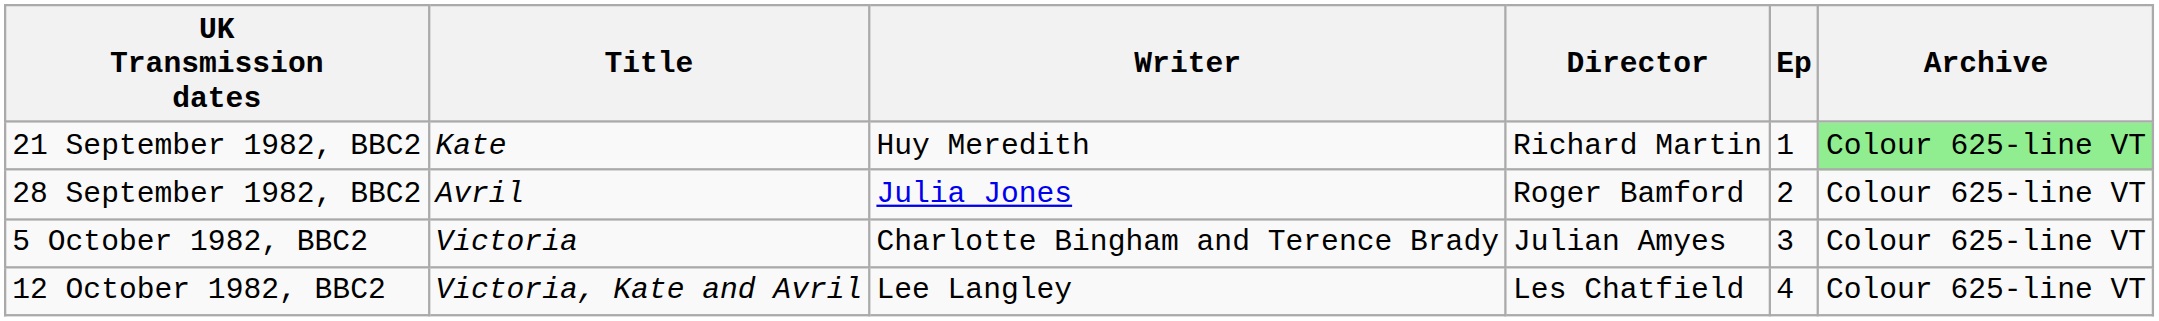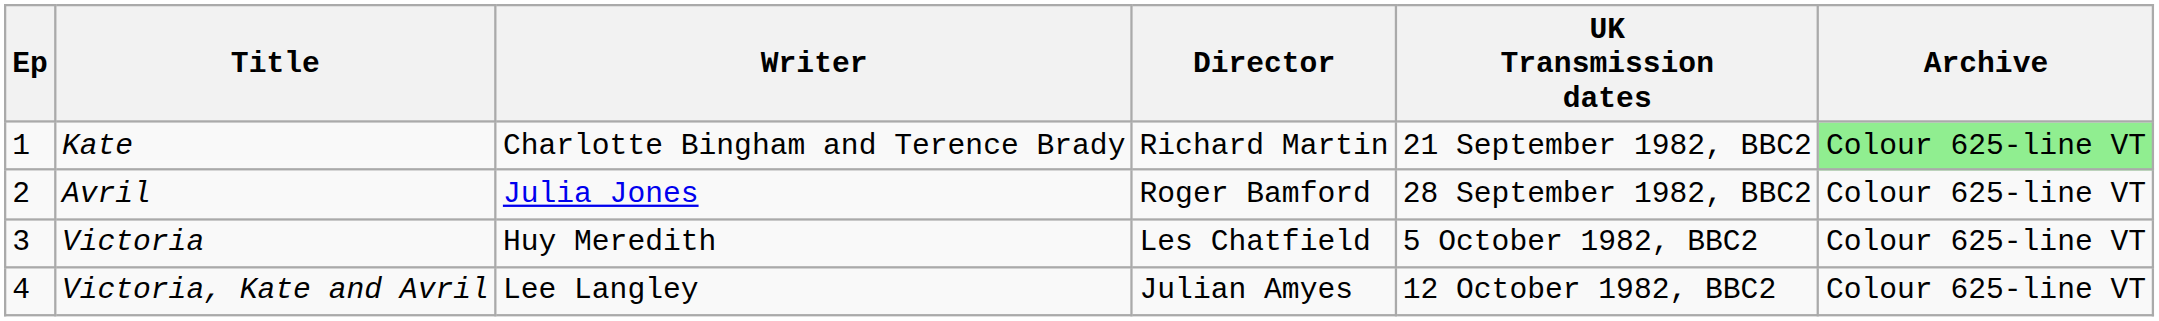 <table class="wikitable" style="text-align:left;">
 <tr>
-<th>UK<br>Transmission<br>dates</th>
+<th>Ep</th>
 <th>Title</th>
 <th>Writer</th>
 <th>Director</th>
-<th>Ep</th>
+<th>UK<br>Transmission<br>dates</th>
 <th>Archive</th>
 </tr>
 <tr>
+<td>1</td>
+<td><em>Kate</em></td>
+<td>Charlotte Bingham and Terence Brady</td>
+<td>Richard Martin</td>
 <td>21 September 1982, BBC2</td>
-<td><em>Kate</em></td>
-<td>Huy Meredith</td>
-<td>Richard Martin</td>
-<td>1</td>
 <td style="background: lightgreen;">Colour 625-line VT</td>
 </tr>
 <tr>
-<td>28 September 1982, BBC2</td>
+<td>2</td>
 <td><em>Avril</em></td>
 <td><a href='#'>Julia Jones</a></td>
 <td>Roger Bamford</td>
-<td>2</td>
+<td>28 September 1982, BBC2</td>
 <td>Colour 625-line VT</td>
 </tr>
 <tr>
+<td>3</td>
+<td><em>Victoria</em></td>
+<td>Huy Meredith</td>
+<td>Les Chatfield</td>
 <td>5 October 1982, BBC2</td>
-<td><em>Victoria</em></td>
-<td>Charlotte Bingham and Terence Brady</td>
-<td>Julian Amyes</td>
-<td>3</td>
 <td>Colour 625-line VT</td>
 </tr>
 <tr>
-<td>12 October 1982, BBC2</td>
+<td>4</td>
 <td><em>Victoria, Kate and Avril</em></td>
 <td>Lee Langley</td>
-<td>Les Chatfield</td>
-<td>4</td>
+<td>Julian Amyes</td>
+<td>12 October 1982, BBC2</td>
 <td>Colour 625-line VT</td>
 </tr>
 </table>
